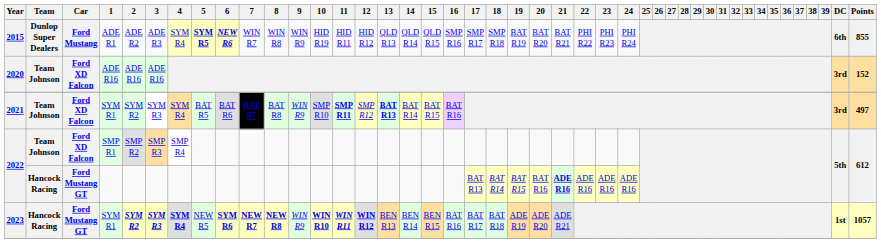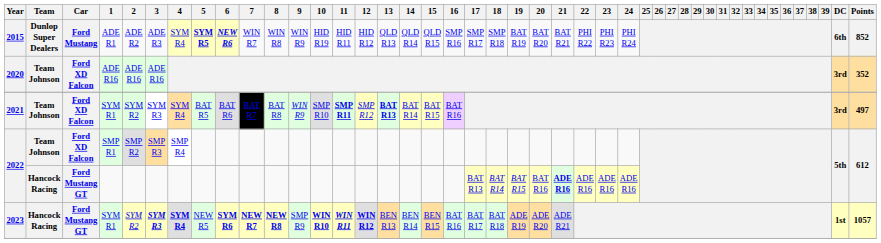 <table class="wikitable" style="text-align:center; font-size:75%">
 <tr>
 <th>Year</th>
 <th>Team</th>
 <th>Car</th>
 <th>1</th>
 <th>2</th>
 <th>3</th>
 <th>4</th>
 <th>5</th>
 <th>6</th>
 <th>7</th>
 <th>8</th>
 <th>9</th>
 <th>10</th>
 <th>11</th>
 <th>12</th>
 <th>13</th>
 <th>14</th>
 <th>15</th>
 <th>16</th>
 <th>17</th>
 <th>18</th>
 <th>19</th>
 <th>20</th>
 <th>21</th>
 <th>22</th>
 <th>23</th>
 <th>24</th>
 <th>25</th>
 <th>26</th>
 <th>27</th>
 <th>28</th>
 <th>29</th>
 <th>30</th>
 <th>31</th>
 <th>32</th>
 <th>33</th>
 <th>34</th>
 <th>35</th>
 <th>36</th>
 <th>37</th>
 <th>38</th>
 <th>39</th>
 <th>DC</th>
 <th>Points</th>
 </tr>
 <tr>
 <th><a href='#'>2015</a></th>
 <th>Dunlop Super Dealers</th>
 <th><a href='#'>Ford Mustang</a></th>
 <td style="background:#;"><a href='#'>ADE<br>R1</a><br></td>
 <td style="background:#;"><a href='#'>ADE<br>R2</a><br></td>
 <td style="background:#;"><a href='#'>ADE<br>R3</a><br></td>
 <td style="background:#ffffbf;"><a href='#'>SYM<br>R4</a><br></td>
 <td style="background:#ffffbf;"><strong><a href='#'>SYM<br>R5</a><br></strong></td>
 <td style="background:#ffffbf;"><strong><em><a href='#'>NEW<br>R6</a><br></em></strong></td>
 <td style="background:#;"><a href='#'>WIN<br>R7</a><br></td>
 <td style="background:#;"><a href='#'>WIN<br>R8</a><br></td>
 <td style="background:#;"><a href='#'>WIN<br>R9</a><br></td>
 <td style="background:#;"><a href='#'>HID<br>R19</a><br></td>
 <td style="background:#;"><a href='#'>HID<br>R11</a><br></td>
 <td style="background:#;"><a href='#'>HID<br>R12</a><br></td>
 <td style="background:#;"><a href='#'>QLD<br>R13</a><br></td>
 <td style="background:#;"><a href='#'>QLD<br>R14</a><br></td>
 <td style="background:#;"><a href='#'>QLD<br>R15</a><br></td>
 <td style="background:#;"><a href='#'>SMP<br>R16</a><br></td>
 <td style="background:#;"><a href='#'>SMP<br>R17</a><br></td>
 <td style="background:#;"><a href='#'>SMP<br>R18</a><br></td>
 <td style="background:#;"><a href='#'>BAT<br>R19</a><br></td>
 <td style="background:#;"><a href='#'>BAT<br>R20</a><br></td>
 <td style="background:#;"><a href='#'>BAT<br>R21</a><br></td>
 <td style="background:#;"><a href='#'>PHI<br>R22</a><br></td>
 <td style="background:#;"><a href='#'>PHI<br>R23</a><br></td>
 <td style="background:#;"><a href='#'>PHI<br>R24</a><br></td>
 <th colspan=15></th>
 <th>6th</th>
-<th>855</th>
+<th>852</th>
 </tr>
 <tr>
 <th><a href='#'>2020</a></th>
 <th>Team Johnson</th>
 <th><a href='#'>Ford XD Falcon</a></th>
 <td style="background:#dfffdf;"><a href='#'>ADE<br>R16</a><br></td>
 <td style="background:#dfffdf;"><a href='#'>ADE<br>R16</a><br></td>
 <td style="background:#dfffdf;"><a href='#'>ADE<br>R16</a><br></td>
 <th colspan=36></th>
 <th style="background:#ffdf9f;">3rd</th>
-<th style="background:#ffdf9f;">152</th>
+<th style="background:#ffdf9f;">352</th>
 </tr>
 <tr>
 </tr>
 <tr>
 <th><a href='#'>2021</a></th>
 <th>Team Johnson</th>
 <th><a href='#'>Ford XD Falcon</a></th>
 <td style="background:#dfffdf;"><a href='#'>SYM<br>R1</a><br></td>
 <td style="background:#dfffdf;"><a href='#'>SYM<br>R2</a><br></td>
 <td style="background:#ffffff;"><a href='#'>SYM<br>R3</a><br></td>
 <td style="background:#ffdf9f;"><a href='#'>SYM<br>R4</a><br></td>
 <td style="background:#dfffdf;"><a href='#'>BAT<br>R5</a><br></td>
 <td style="background:#dfdfdf;"><a href='#'>BAT<br>R6</a><br></td>
 <td style="background:#000000; color:white;"><a href='#'>BAT<br>R7</a><br></td>
 <td style="background:#dfffdf;"><a href='#'>BAT<br>R8</a><br></td>
 <td style="background:#dfffdf;"><em><a href='#'>WIN<br>R9</a><br></em></td>
 <td style="background:#dfdfdf;"><a href='#'>SMP<br>R10</a><br></td>
 <td style="background:#dfffdf;"><strong><a href='#'>SMP<br>R11</a><br></strong></td>
 <td style="background:#ffffbf;"><em><a href='#'>SMP<br>R12</a><br></em></td>
 <td style="background:#dfffdf;"><strong><a href='#'>BAT<br>R13</a><br></strong></td>
 <td style="background:#ffffbf;"><a href='#'>BAT<br>R14</a><br></td>
 <td style="background:#ffffbf;"><a href='#'>BAT<br>R15</a><br></td>
 <td style="background:#efcfff;"><a href='#'>BAT<br>R16</a><br></td>
 <th colspan=23></th>
 <th style="background:#ffdf9f;">3rd</th>
 <th style="background:#ffdf9f;">497</th>
 </tr>
 <tr>
 <th rowspan=2><a href='#'>2022</a></th>
 <th>Team Johnson</th>
 <th><a href='#'>Ford XD Falcon</a></th>
 <td style="background:#dfffdf;"><a href='#'>SMP<br>R1</a><br></td>
 <td style="background:#dfdfdf;"><a href='#'>SMP<br>R2</a><br></td>
 <td style="background:#ffdf9f;"><a href='#'>SMP<br>R3</a><br></td>
 <td style="background:#ffffff;"><a href='#'>SMP<br>R4</a><br></td>
 <td></td>
 <td></td>
 <td></td>
 <td></td>
 <td></td>
 <td></td>
 <td></td>
 <td></td>
 <td></td>
 <td></td>
 <td></td>
 <td></td>
 <td></td>
 <td></td>
 <td></td>
 <td></td>
 <td></td>
 <td></td>
 <td></td>
 <td></td>
 <th rowspan=2 colspan=15></th>
 <th rowspan=2>5th</th>
 <th rowspan=2>612</th>
 </tr>
 <tr>
 <th>Hancock Racing</th>
 <th><a href='#'>Ford Mustang GT</a></th>
 <td></td>
 <td></td>
 <td></td>
 <td></td>
 <td></td>
 <td></td>
 <td></td>
 <td></td>
 <td></td>
 <td></td>
 <td></td>
 <td></td>
 <td></td>
 <td></td>
 <td></td>
 <td></td>
 <td style="background:#ffffbf;"><a href='#'>BAT<br>R13</a><br></td>
 <td style="background:#ffffbf;"><em><a href='#'>BAT<br>R14</a><br></em></td>
 <td style="background:#ffffbf;"><em><a href='#'>BAT<br>R15</a><br></em></td>
 <td style="background:#ffffbf;"><a href='#'>BAT<br>R16</a><br></td>
 <td style="background:#dfffdf;"><strong><a href='#'>ADE<br>R16</a><br></strong></td>
 <td style="background:#ffffbf;"><a href='#'>ADE<br>R16</a><br></td>
 <td style="background:#ffffbf;"><a href='#'>ADE<br>R16</a><br></td>
 <td style="background:#ffffbf;"><a href='#'>ADE<br>R16</a><br></td>
 </tr>
 <tr>
 <th><a href='#'>2023</a></th>
 <th>Hancock Racing</th>
 <th><a href='#'>Ford Mustang GT</a></th>
 <td style="background:#dfffdf;"><a href='#'>SYM<br>R1</a><br></td>
-<td style="background:#ffffbf;"><strong><em><a href='#'>SYM<br>R2</a><br></em></strong></td>
+<td style="background:#ffffbf;"><em><a href='#'>SYM<br>R2</a><br></em></td>
 <td style="background:#ffffbf;"><strong><em><a href='#'>SYM<br>R3</a><br></em></strong></td>
 <td style="background:#dfdfdf;"><strong><a href='#'>SYM<br>R4</a><br></strong></td>
 <td style="background:#dfffdf;"><a href='#'>NEW<br>R5</a><br></td>
 <td style="background:#ffffbf;"><strong><a href='#'>SYM<br>R6</a><br></strong></td>
 <td style="background:#ffffbf;"><strong><a href='#'>NEW<br>R7</a><br></strong></td>
 <td style="background:#ffffbf;"><strong><a href='#'>NEW<br>R8</a><br></strong></td>
-<td style="background:#dfffdf;"><em><a href='#'>WIN<br>R9</a><br></em></td>
+<td style="background:#dfffdf;"><a href='#'>SMP<br>R9</a><br></td>
 <td style="background:#ffffbf;"><strong><a href='#'>WIN<br>R10</a><br></strong></td>
 <td style="background:#ffffbf;"><strong><em><a href='#'>WIN<br>R11</a><br></em></strong></td>
 <td style="background:#dfdfdf;"><strong><a href='#'>WIN<br>R12</a><br></strong></td>
 <td style="background:#ffdf9f;"><a href='#'>BEN<br>R13</a><br></td>
 <td style="background:#dfffdf;"><a href='#'>BEN<br>R14</a><br></td>
 <td style="background:#ffdf9f;"><a href='#'>BEN<br>R15</a><br></td>
 <td style="background:#dfffdf;"><a href='#'>BAT<br>R16</a><br></td>
 <td style="background:#dfffdf;"><a href='#'>BAT<br>R17</a><br></td>
 <td style="background:#dfffdf;"><a href='#'>BAT<br>R18</a><br></td>
 <td style="background:#ffdf9f;"><a href='#'>ADE<br>R19</a><br></td>
 <td style="background:#ffdf9f;"><a href='#'>ADE<br>R20</a><br></td>
 <td style="background:#dfdfdf;"><a href='#'>ADE<br>R21</a><br></td>
 <th colspan=18></th>
 <th style="background:#ffffbf;">1st</th>
 <th style="background:#ffffbf;">1057</th>
 </tr>
 <tr>
 </tr>
 </table>
